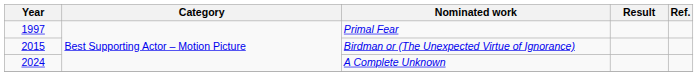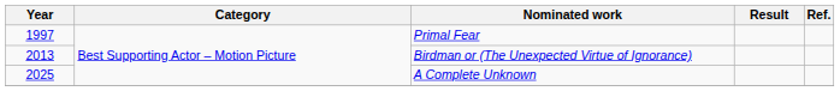 <table class=wikitable>
 <tr>
 <th scope="col" style="width:5em;">Year</th>
 <th scope="col" style="width:26em;">Category</th>
 <th scope="col" style="width:25em;">Nominated work</th>
 <th scope="col" style="width:5em;">Result</th>
 <th>Ref.</th>
 </tr>
 <tr>
 <td style="text-align:center;"><a href='#'>1997</a></td>
 <td rowspan="3"><a href='#'>Best Supporting Actor – Motion Picture</a></td>
 <td><em><a href='#'>Primal Fear</a></em></td>
 <td></td>
 <td style="text-align:center;"></td>
 </tr>
 <tr>
-<td style="text-align:center;"><a href='#'>2015</a></td>
+<td style="text-align:center;"><a href='#'>2013</a></td>
 <td><em><a href='#'>Birdman or (The Unexpected Virtue of Ignorance)</a></em></td>
 <td></td>
 <td style="text-align:center;"></td>
 </tr>
 <tr>
-<td style="text-align:center;"><a href='#'>2024</a></td>
+<td style="text-align:center;"><a href='#'>2025</a></td>
 <td><em><a href='#'>A Complete Unknown</a></em></td>
 <td></td>
 <td style="text-align:center;"></td>
 </tr>
 <tr>
 </tr>
 </table>
